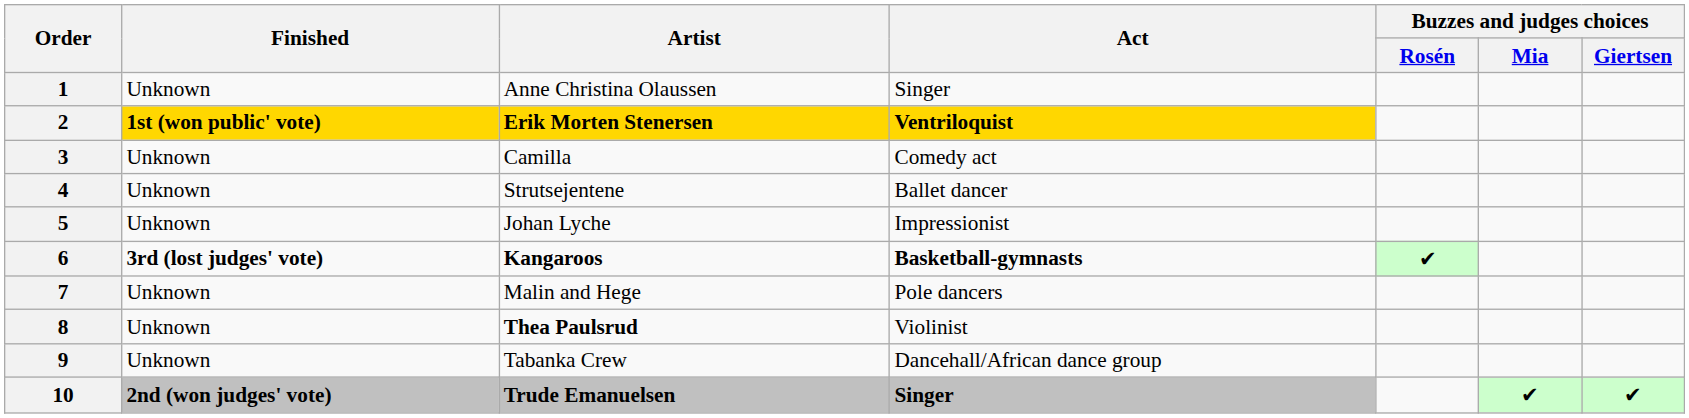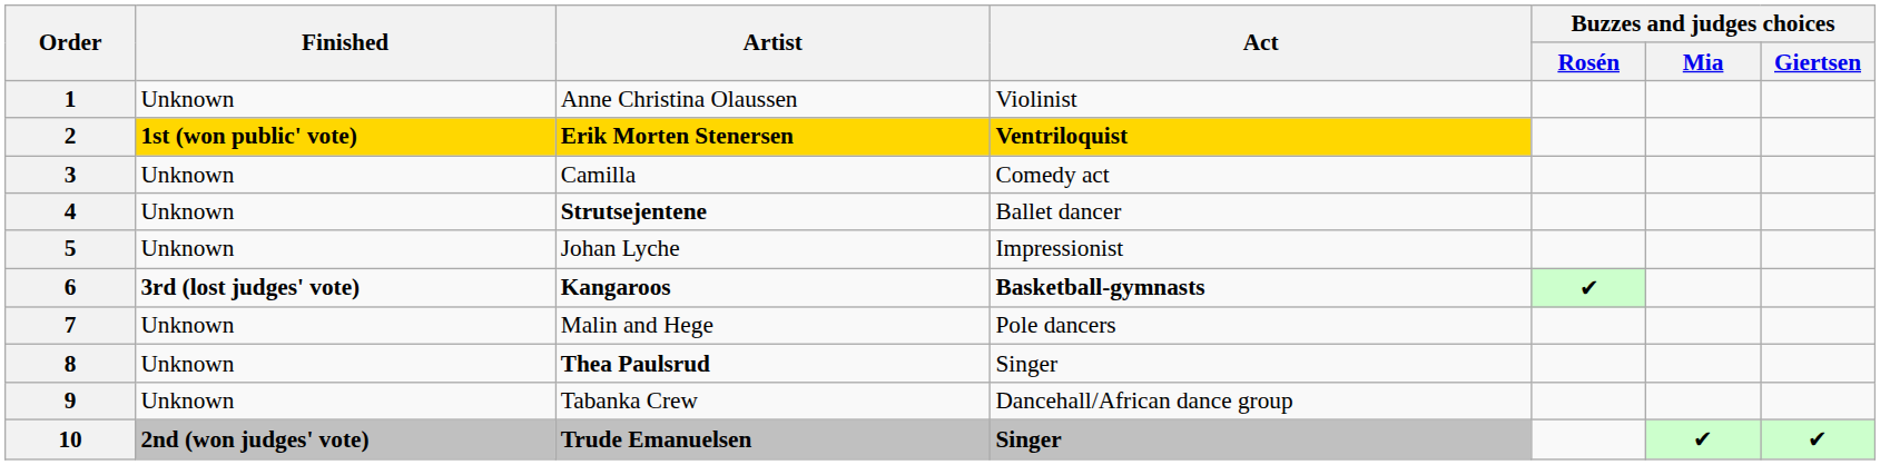 <table class="wikitable sortable" width="100%">
 <tr>
 <th rowspan="2">Order</th>
 <th rowspan="2">Finished</th>
 <th rowspan="2" class="unsortable">Artist</th>
 <th rowspan="2" class="unsortable">Act</th>
 <th colspan="3">Buzzes and judges choices</th>
 </tr>
 <tr>
 <th width="70"><a href='#'>Rosén</a></th>
 <th width="70"><a href='#'>Mia</a></th>
 <th width="70"><a href='#'>Giertsen</a></th>
 </tr>
 <tr>
 <th>1</th>
 <td>Unknown</td>
 <td>Anne Christina Olaussen</td>
-<td>Singer</td>
+<td>Violinist</td>
 <td></td>
 <td></td>
 <td></td>
 </tr>
 <tr>
 <th>2</th>
 <td bgcolor="gold"><strong>1st (won public' vote)</strong></td>
 <td bgcolor="gold"><strong>Erik Morten Stenersen</strong></td>
 <td bgcolor="gold"><strong>Ventriloquist</strong></td>
 <td></td>
 <td></td>
 <td></td>
 </tr>
 <tr>
 <th>3</th>
 <td>Unknown</td>
 <td>Camilla</td>
 <td>Comedy act</td>
 <td></td>
 <td></td>
 <td></td>
 </tr>
 <tr>
 <th>4</th>
 <td>Unknown</td>
-<td>Strutsejentene</td>
+<td><strong>Strutsejentene</strong></td>
 <td>Ballet dancer</td>
 <td></td>
 <td></td>
 <td></td>
 </tr>
 <tr>
 <th>5</th>
 <td>Unknown</td>
 <td>Johan Lyche</td>
 <td>Impressionist</td>
 <td></td>
 <td></td>
 <td></td>
 </tr>
 <tr>
 <th>6</th>
 <td><strong>3rd (lost judges' vote)</strong></td>
 <td><strong>Kangaroos</strong></td>
 <td><strong>Basketball-gymnasts</strong></td>
 <td style="background-color:#CFC;text-align:center">✔</td>
 <td></td>
 <td></td>
 </tr>
 <tr>
 <th>7</th>
 <td>Unknown</td>
 <td>Malin and Hege</td>
 <td>Pole dancers</td>
 <td></td>
 <td></td>
 <td></td>
 </tr>
 <tr>
 <th>8</th>
 <td>Unknown</td>
 <td><strong>Thea Paulsrud</strong></td>
-<td>Violinist</td>
+<td>Singer</td>
 <td></td>
 <td></td>
 <td></td>
 </tr>
 <tr>
 <th>9</th>
 <td>Unknown</td>
 <td>Tabanka Crew</td>
 <td>Dancehall/African dance group</td>
 <td></td>
 <td></td>
 <td></td>
 </tr>
 <tr>
 <th>10</th>
 <td bgcolor="silver"><strong>2nd (won judges' vote)</strong></td>
 <td bgcolor="silver"><strong>Trude Emanuelsen</strong></td>
 <td bgcolor="silver"><strong>Singer</strong></td>
 <td></td>
 <td style="background-color:#CFC;text-align:center">✔</td>
 <td style="background-color:#CFC;text-align:center">✔</td>
 </tr>
 </table>
